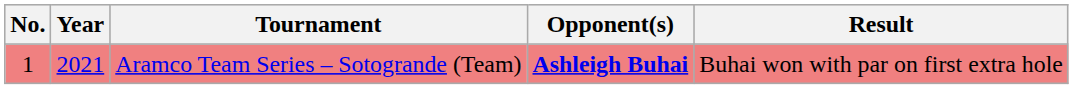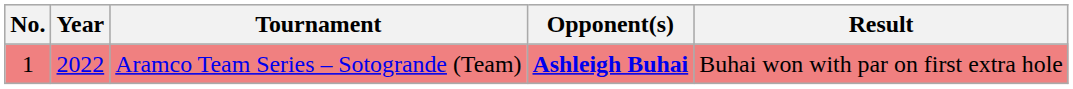 <table class="wikitable" style="font-size:95%;">
 <tr>
 <th>No.</th>
 <th>Year</th>
 <th>Tournament</th>
 <th>Opponent(s)</th>
 <th>Result</th>
 </tr>
 <tr style="background:#F08080;">
 <td align=center>1</td>
-<td><a href='#'>2021</a></td>
+<td><a href='#'>2022</a></td>
 <td><a href='#'>Aramco Team Series – Sotogrande</a> (Team)</td>
 <td><strong> <a href='#'>Ashleigh Buhai</a></strong></td>
 <td>Buhai won with par on first extra hole</td>
 </tr>
 </table>
